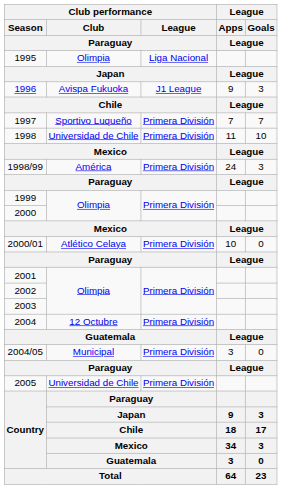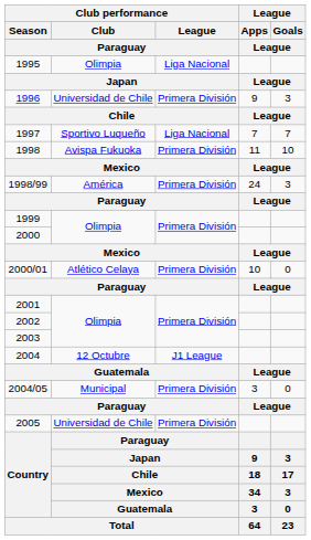 <table class="wikitable" style="text-align:center;">
 <tr>
 <th colspan=3>Club performance</th>
 <th colspan=2>League</th>
 </tr>
 <tr>
 <th>Season</th>
 <th>Club</th>
 <th>League</th>
 <th>Apps</th>
 <th>Goals</th>
 </tr>
 <tr>
 <th colspan=3>Paraguay</th>
 <th colspan=2>League</th>
 </tr>
 <tr>
 <td>1995</td>
 <td><a href='#'>Olimpia</a></td>
 <td><a href='#'>Liga Nacional</a></td>
 <td></td>
 <td></td>
 </tr>
 <tr>
 <th colspan=3>Japan</th>
 <th colspan=2>League</th>
 </tr>
 <tr>
 <td><a href='#'>1996</a></td>
-<td><a href='#'>Avispa Fukuoka</a></td>
-<td><a href='#'>J1 League</a></td>
+<td><a href='#'>Universidad de Chile</a></td>
+<td><a href='#'>Primera División</a></td>
 <td>9</td>
 <td>3</td>
 </tr>
 <tr>
 <th colspan=3>Chile</th>
 <th colspan=2>League</th>
 </tr>
 <tr>
 <td>1997</td>
 <td><a href='#'>Sportivo Luqueño</a></td>
-<td><a href='#'>Primera División</a></td>
+<td><a href='#'>Liga Nacional</a></td>
 <td>7</td>
 <td>7</td>
 </tr>
 <tr>
 <td>1998</td>
-<td><a href='#'>Universidad de Chile</a></td>
+<td><a href='#'>Avispa Fukuoka</a></td>
 <td><a href='#'>Primera División</a></td>
 <td>11</td>
 <td>10</td>
 </tr>
 <tr>
 <th colspan=3>Mexico</th>
 <th colspan=2>League</th>
 </tr>
 <tr>
 <td>1998/99</td>
 <td><a href='#'>América</a></td>
 <td><a href='#'>Primera División</a></td>
 <td>24</td>
 <td>3</td>
 </tr>
 <tr>
 <th colspan=3>Paraguay</th>
 <th colspan=2>League</th>
 </tr>
 <tr>
 <td>1999</td>
 <td rowspan="2"><a href='#'>Olimpia</a></td>
 <td rowspan="2"><a href='#'>Primera División</a></td>
 <td></td>
 <td></td>
 </tr>
 <tr>
 <td>2000</td>
 <td></td>
 <td></td>
 </tr>
 <tr>
 <th colspan=3>Mexico</th>
 <th colspan=2>League</th>
 </tr>
 <tr>
 <td>2000/01</td>
 <td><a href='#'>Atlético Celaya</a></td>
 <td><a href='#'>Primera División</a></td>
 <td>10</td>
 <td>0</td>
 </tr>
 <tr>
 <th colspan=3>Paraguay</th>
 <th colspan=2>League</th>
 </tr>
 <tr>
 <td>2001</td>
 <td rowspan="3"><a href='#'>Olimpia</a></td>
 <td rowspan="3"><a href='#'>Primera División</a></td>
 <td></td>
 <td></td>
 </tr>
 <tr>
 <td>2002</td>
 <td></td>
 <td></td>
 </tr>
 <tr>
 <td>2003</td>
 <td></td>
 <td></td>
 </tr>
 <tr>
 <td>2004</td>
 <td><a href='#'>12 Octubre</a></td>
-<td><a href='#'>Primera División</a></td>
+<td><a href='#'>J1 League</a></td>
 <td></td>
 <td></td>
 </tr>
 <tr>
 <th colspan=3>Guatemala</th>
 <th colspan=2>League</th>
 </tr>
 <tr>
 <td>2004/05</td>
 <td><a href='#'>Municipal</a></td>
 <td><a href='#'>Primera División</a></td>
 <td>3</td>
 <td>0</td>
 </tr>
 <tr>
 <th colspan=3>Paraguay</th>
 <th colspan=2>League</th>
 </tr>
 <tr>
 <td>2005</td>
 <td><a href='#'>Universidad de Chile</a></td>
 <td><a href='#'>Primera División</a></td>
 <td></td>
 <td></td>
 </tr>
 <tr>
 <th rowspan=5>Country</th>
 <th colspan=2>Paraguay</th>
 <th></th>
 <th></th>
 </tr>
 <tr>
 <th colspan=2>Japan</th>
 <th>9</th>
 <th>3</th>
 </tr>
 <tr>
 <th colspan=2>Chile</th>
 <th>18</th>
 <th>17</th>
 </tr>
 <tr>
 <th colspan=2>Mexico</th>
 <th>34</th>
 <th>3</th>
 </tr>
 <tr>
 <th colspan=2>Guatemala</th>
 <th>3</th>
 <th>0</th>
 </tr>
 <tr>
 <th colspan=3>Total</th>
 <th>64</th>
 <th>23</th>
 </tr>
 </table>
